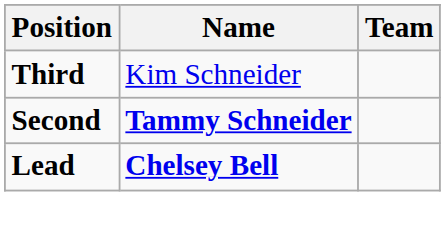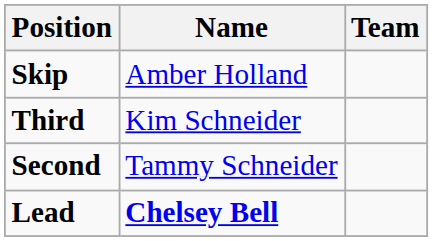 <table class="wikitable">
 <tr>
 <th><strong>Position</strong></th>
 <th><strong>Name</strong></th>
 <th><strong>Team</strong></th>
+</tr>
+<tr>
+<td><strong>Skip</strong></td>
+<td><a href='#'>Amber Holland</a></td>
+<td></td>
 </tr>
 <tr>
 <td><strong>Third</strong></td>
 <td><a href='#'>Kim Schneider</a></td>
 <td></td>
 </tr>
 <tr>
 <td><strong>Second</strong></td>
-<td><strong><a href='#'>Tammy Schneider</a></strong></td>
+<td><a href='#'>Tammy Schneider</a></td>
 <td></td>
 </tr>
 <tr>
 <td><strong>Lead</strong></td>
 <td><strong><a href='#'>Chelsey Bell</a></strong></td>
 <td></td>
 </tr>
 </table>
